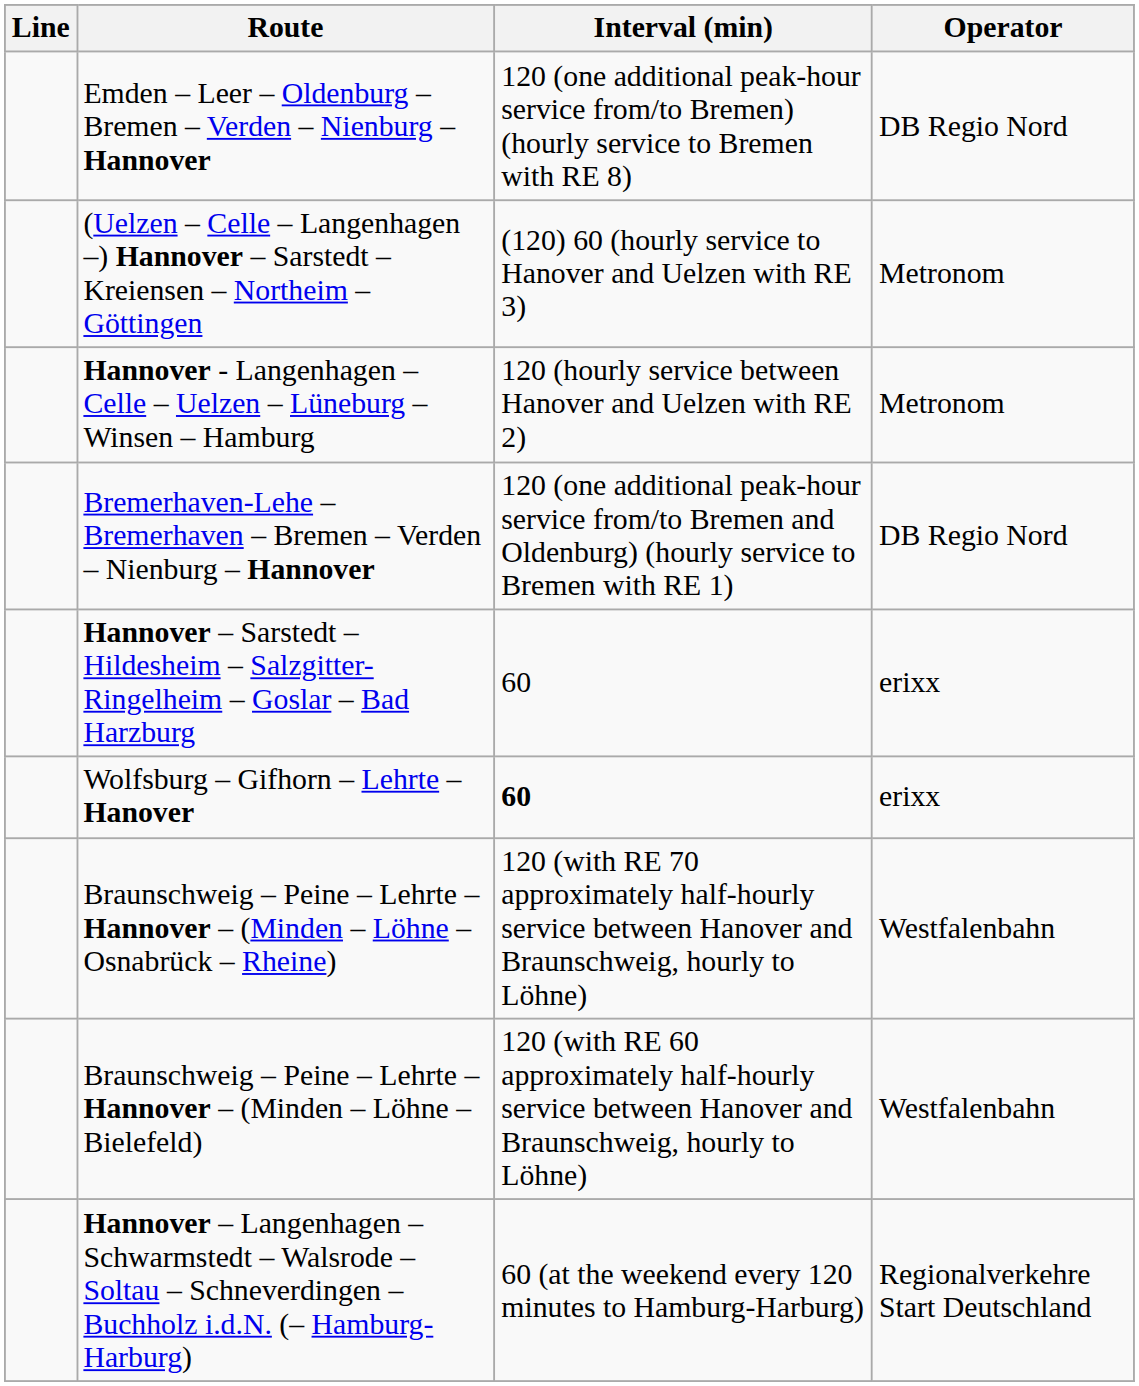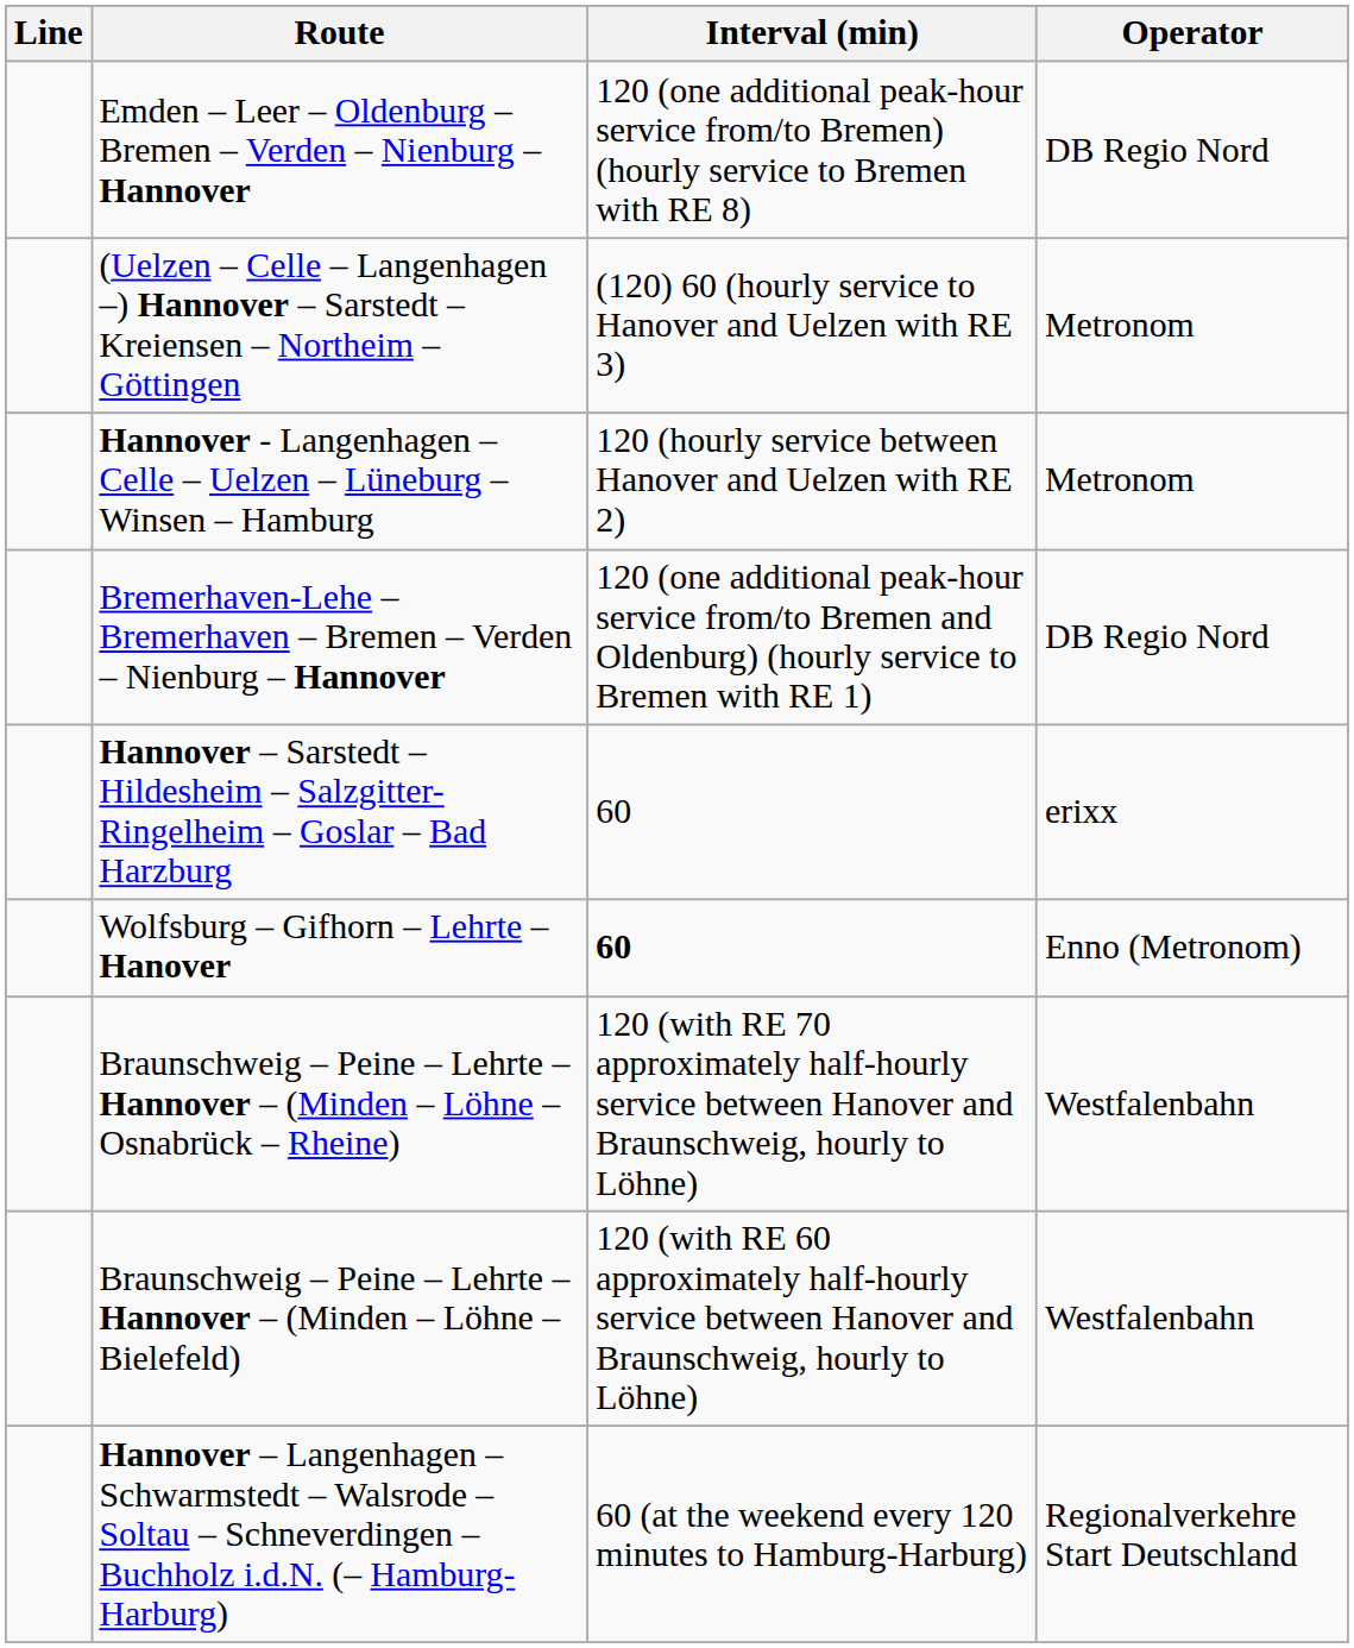 <table class="wikitable">
 <tr>
 <th>Line</th>
 <th>Route</th>
 <th>Interval (min)</th>
 <th>Operator</th>
 </tr>
 <tr>
 <td align="center"></td>
 <td> Emden – Leer – <a href='#'>Oldenburg</a> – Bremen – <a href='#'>Verden</a> – <a href='#'>Nienburg</a> –  <strong>Hannover</strong></td>
 <td>120 (one additional peak-hour service from/to Bremen) (hourly service to Bremen with RE 8)</td>
 <td>DB Regio Nord</td>
 </tr>
 <tr>
 <td align="center"></td>
 <td>(<a href='#'>Uelzen</a> – <a href='#'>Celle</a> – Langenhagen –) <strong>Hannover</strong> – Sarstedt – Kreiensen – <a href='#'>Northeim</a> – <a href='#'>Göttingen</a></td>
 <td>(120) 60 (hourly service to Hanover and Uelzen with RE 3)</td>
 <td>Metronom</td>
 </tr>
 <tr>
 <td align="center"></td>
 <td><strong>Hannover</strong> - Langenhagen – <a href='#'>Celle</a> – <a href='#'>Uelzen</a> – <a href='#'>Lüneburg</a> – Winsen – Hamburg</td>
 <td>120 (hourly service between Hanover and Uelzen with RE 2)</td>
 <td>Metronom</td>
 </tr>
 <tr>
 <td align="center"></td>
 <td><a href='#'>Bremerhaven-Lehe</a> – <a href='#'>Bremerhaven</a> – Bremen – Verden – Nienburg –  <strong>Hannover</strong></td>
 <td>120 (one additional peak-hour service from/to Bremen and Oldenburg) (hourly service to Bremen with RE 1)</td>
 <td>DB Regio Nord</td>
 </tr>
 <tr>
 <td align="center"></td>
 <td><strong>Hannover</strong> – Sarstedt – <a href='#'>Hildesheim</a> – <a href='#'>Salzgitter-Ringelheim</a> – <a href='#'>Goslar</a> – <a href='#'>Bad Harzburg</a></td>
 <td>60</td>
 <td>erixx</td>
 </tr>
 <tr>
 <td align="center"></td>
 <td>Wolfsburg – Gifhorn – <a href='#'>Lehrte</a> – <strong>Hanover</strong></td>
 <td><strong>60</strong></td>
-<td>erixx</td>
+<td>Enno (Metronom)</td>
 </tr>
 <tr>
 <td align="center"></td>
 <td>Braunschweig – Peine – Lehrte – <strong>Hannover</strong> – (<a href='#'>Minden</a> – <a href='#'>Löhne</a> – Osnabrück – <a href='#'>Rheine</a>)</td>
 <td>120 (with RE 70 approximately half-hourly service between Hanover and Braunschweig, hourly to Löhne)</td>
 <td>Westfalenbahn</td>
 </tr>
 <tr>
 <td align="center"></td>
 <td>Braunschweig – Peine – Lehrte – <strong>Hannover</strong> – (Minden – Löhne – Bielefeld)</td>
 <td>120 (with RE 60 approximately half-hourly service between Hanover and Braunschweig, hourly to Löhne)</td>
 <td>Westfalenbahn</td>
 </tr>
 <tr>
 <td align="center"></td>
 <td><strong>Hannover</strong> – Langenhagen – Schwarmstedt – Walsrode – <a href='#'>Soltau</a> – Schneverdingen – <a href='#'>Buchholz i.d.N.</a> (– <a href='#'>Hamburg-Harburg</a>)</td>
 <td>60 (at the weekend every 120 minutes to Hamburg-Harburg)</td>
 <td>Regionalverkehre Start Deutschland</td>
 </tr>
 <tr>
 </tr>
 </table>
